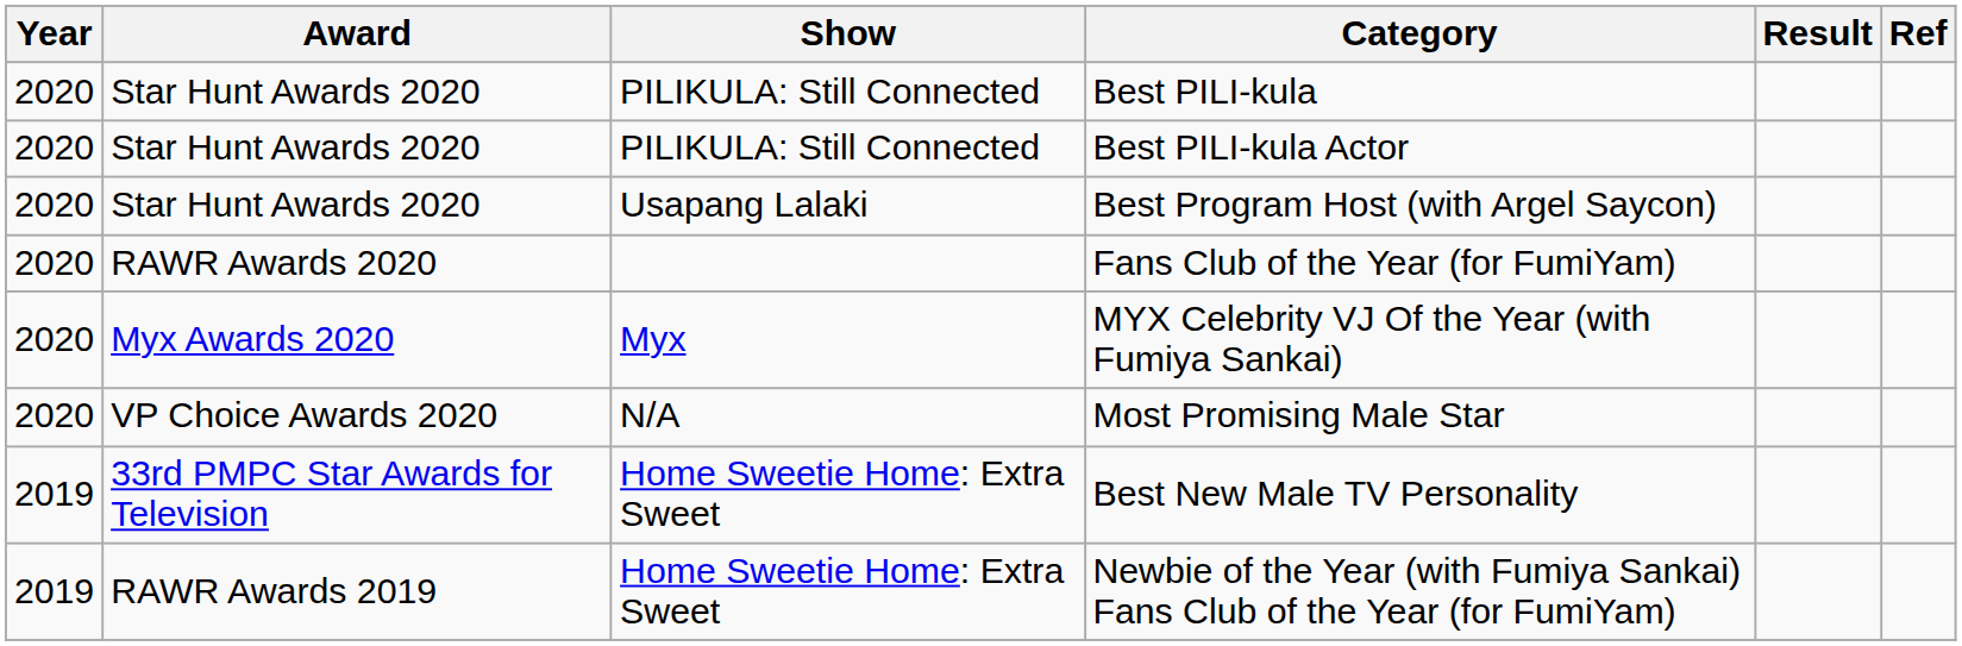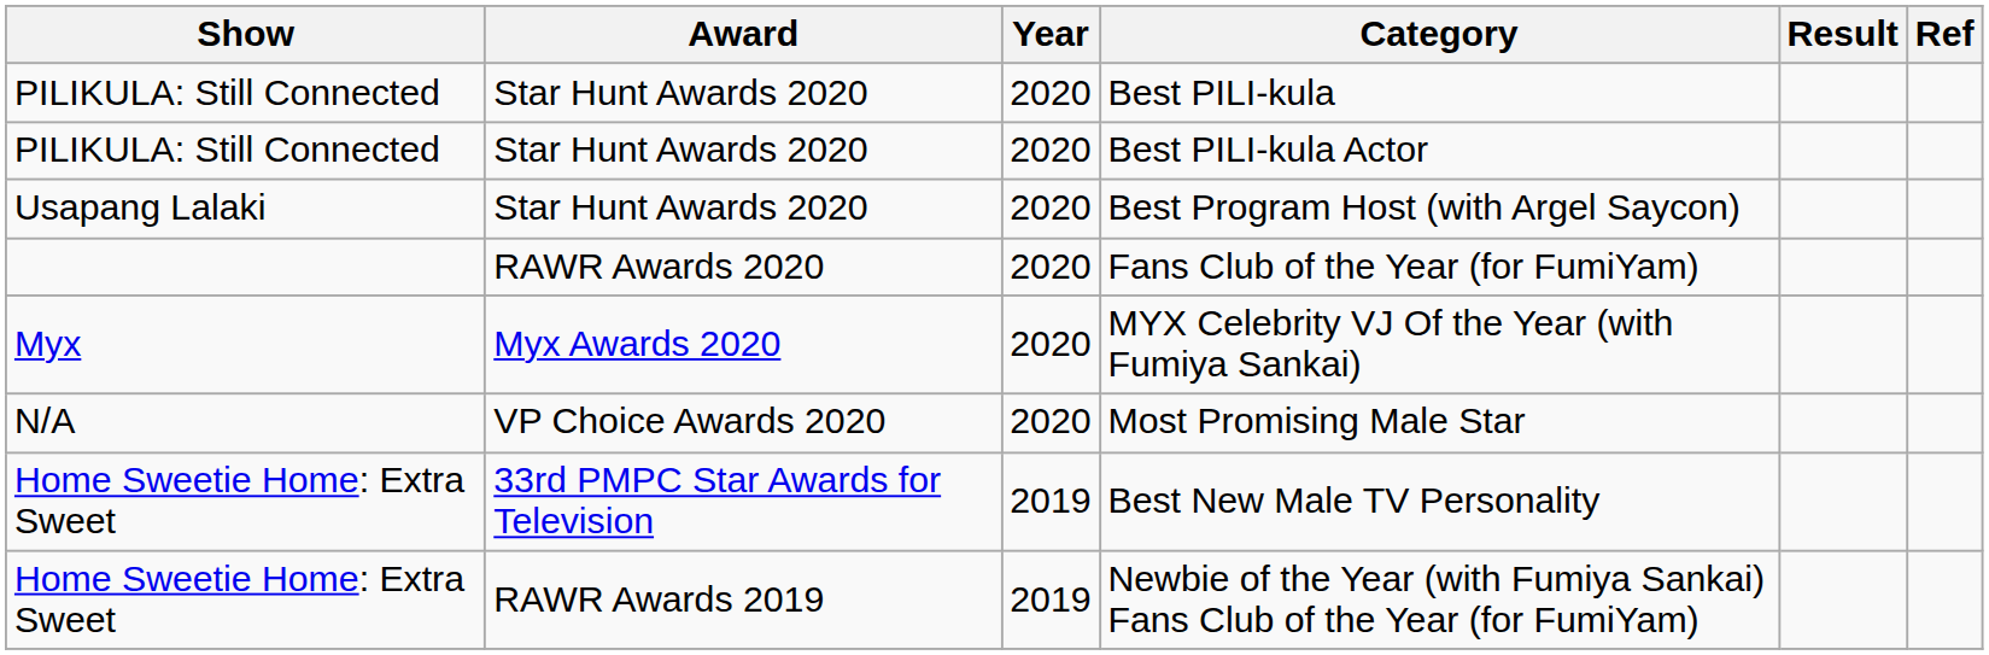 <table class="wikitable">
 <tr>
+<th>Show</th>
+<th>Award</th>
 <th>Year</th>
-<th>Award</th>
-<th>Show</th>
 <th>Category</th>
 <th>Result</th>
 <th>Ref</th>
 </tr>
 <tr>
+<td>PILIKULA: Still Connected</td>
+<td>Star Hunt Awards 2020</td>
 <td>2020</td>
-<td>Star Hunt Awards 2020</td>
-<td>PILIKULA: Still Connected</td>
 <td>Best PILI-kula</td>
 <td></td>
 <td></td>
 </tr>
 <tr>
+<td>PILIKULA: Still Connected</td>
+<td>Star Hunt Awards 2020</td>
 <td>2020</td>
-<td>Star Hunt Awards 2020</td>
-<td>PILIKULA: Still Connected</td>
 <td>Best PILI-kula Actor</td>
 <td></td>
 <td></td>
 </tr>
 <tr>
+<td>Usapang Lalaki</td>
+<td>Star Hunt Awards 2020</td>
 <td>2020</td>
-<td>Star Hunt Awards 2020</td>
-<td>Usapang Lalaki</td>
 <td>Best Program Host (with Argel Saycon)</td>
 <td></td>
 <td></td>
 </tr>
 <tr>
+<td></td>
+<td>RAWR Awards 2020</td>
 <td>2020</td>
-<td>RAWR Awards 2020</td>
-<td></td>
 <td>Fans Club of the Year (for FumiYam)</td>
 <td></td>
 <td></td>
 </tr>
 <tr>
+<td><a href='#'>Myx</a></td>
+<td><a href='#'>Myx Awards 2020</a></td>
 <td>2020</td>
-<td><a href='#'>Myx Awards 2020</a></td>
-<td><a href='#'>Myx</a></td>
 <td>MYX Celebrity VJ Of the Year (with Fumiya Sankai)</td>
 <td></td>
 <td></td>
 </tr>
 <tr>
+<td>N/A</td>
+<td>VP Choice Awards 2020</td>
 <td>2020</td>
-<td>VP Choice Awards 2020</td>
-<td>N/A</td>
 <td>Most Promising Male Star</td>
 <td></td>
 <td></td>
 </tr>
 <tr>
+<td><a href='#'>Home Sweetie Home</a>: Extra Sweet</td>
+<td><a href='#'>33rd PMPC Star Awards for Television</a></td>
 <td>2019</td>
-<td><a href='#'>33rd PMPC Star Awards for Television</a></td>
-<td><a href='#'>Home Sweetie Home</a>: Extra Sweet</td>
 <td>Best New Male TV Personality</td>
 <td></td>
 <td></td>
 </tr>
 <tr>
+<td><a href='#'>Home Sweetie Home</a>: Extra Sweet</td>
+<td>RAWR Awards 2019</td>
 <td>2019</td>
-<td>RAWR Awards 2019</td>
-<td><a href='#'>Home Sweetie Home</a>: Extra Sweet</td>
 <td>Newbie of the Year (with Fumiya Sankai)<br>Fans Club of the Year (for FumiYam)</td>
 <td></td>
 <td></td>
 </tr>
 </table>
